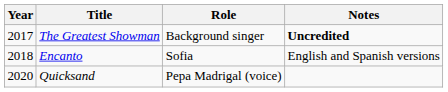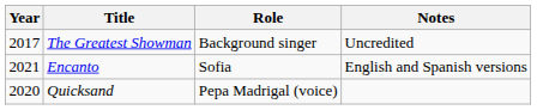 <table class="wikitable sortable">
 <tr>
 <th scope="col">Year</th>
 <th scope="col">Title</th>
 <th scope="col">Role</th>
 <th scope="col" class="unsortable">Notes</th>
 </tr>
 <tr>
 <td>2017</td>
 <td><em><a href='#'>The Greatest Showman</a></em></td>
 <td>Background singer</td>
-<td><strong>Uncredited</strong></td>
+<td>Uncredited</td>
 </tr>
 <tr>
-<td>2018</td>
+<td>2021</td>
 <td><em><a href='#'>Encanto</a></em></td>
 <td>Sofia</td>
 <td>English and Spanish versions</td>
 </tr>
 <tr>
 <td>2020</td>
 <td><em>Quicksand</em></td>
 <td>Pepa Madrigal (voice)</td>
 <td></td>
 </tr>
 </table>
